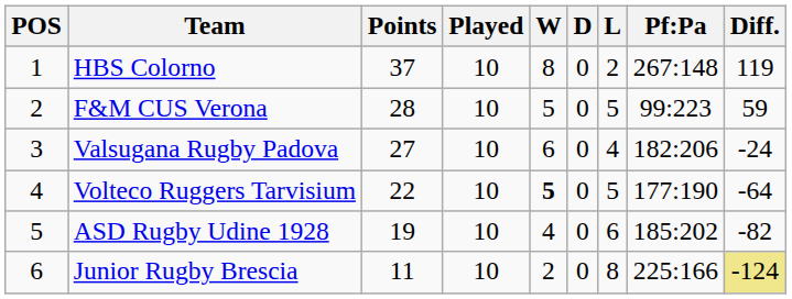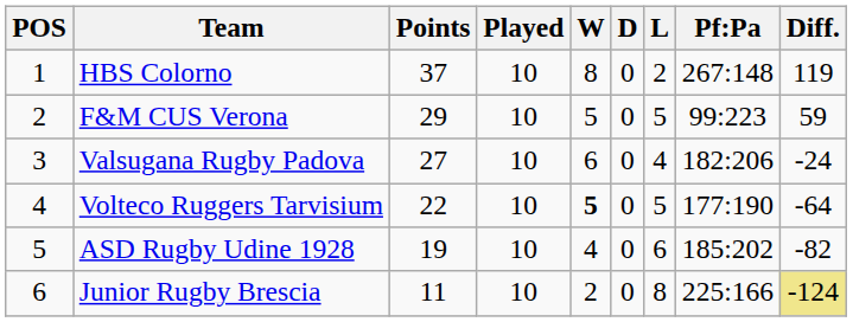 <table class="wikitable" style="float:left; margin-right:15px; text-align: center;">
 <tr>
 <th>POS</th>
 <th>Team</th>
 <th>Points</th>
 <th>Played</th>
 <th>W</th>
 <th>D</th>
 <th>L</th>
 <th>Pf:Pa</th>
 <th>Diff.</th>
 </tr>
 <tr>
 <td>1</td>
 <td align=left><a href='#'>HBS Colorno</a></td>
 <td>37</td>
 <td>10</td>
 <td>8</td>
 <td>0</td>
 <td>2</td>
 <td>267:148</td>
 <td>119</td>
 </tr>
 <tr>
 <td>2</td>
 <td align=left><a href='#'>F&M CUS Verona</a></td>
-<td>28</td>
+<td>29</td>
 <td>10</td>
 <td>5</td>
 <td>0</td>
 <td>5</td>
 <td>99:223</td>
 <td>59</td>
 </tr>
 <tr>
 <td>3</td>
 <td align=left><a href='#'>Valsugana Rugby Padova</a></td>
 <td>27</td>
 <td>10</td>
 <td>6</td>
 <td>0</td>
 <td>4</td>
 <td>182:206</td>
 <td>-24</td>
 </tr>
 <tr>
 <td>4</td>
 <td align=left><a href='#'>Volteco Ruggers Tarvisium</a></td>
 <td>22</td>
 <td>10</td>
 <td><strong>5</strong></td>
 <td>0</td>
 <td>5</td>
 <td>177:190</td>
 <td>-64</td>
 </tr>
 <tr>
 <td>5</td>
 <td align=left><a href='#'>ASD Rugby Udine 1928</a></td>
 <td>19</td>
 <td>10</td>
 <td>4</td>
 <td>0</td>
 <td>6</td>
 <td>185:202</td>
 <td>-82</td>
 </tr>
 <tr>
 <td>6</td>
 <td align=left><a href='#'>Junior Rugby Brescia</a></td>
 <td>11</td>
 <td>10</td>
 <td>2</td>
 <td>0</td>
 <td>8</td>
 <td>225:166</td>
 <td style="background: khaki;">-124</td>
 </tr>
 </table>
